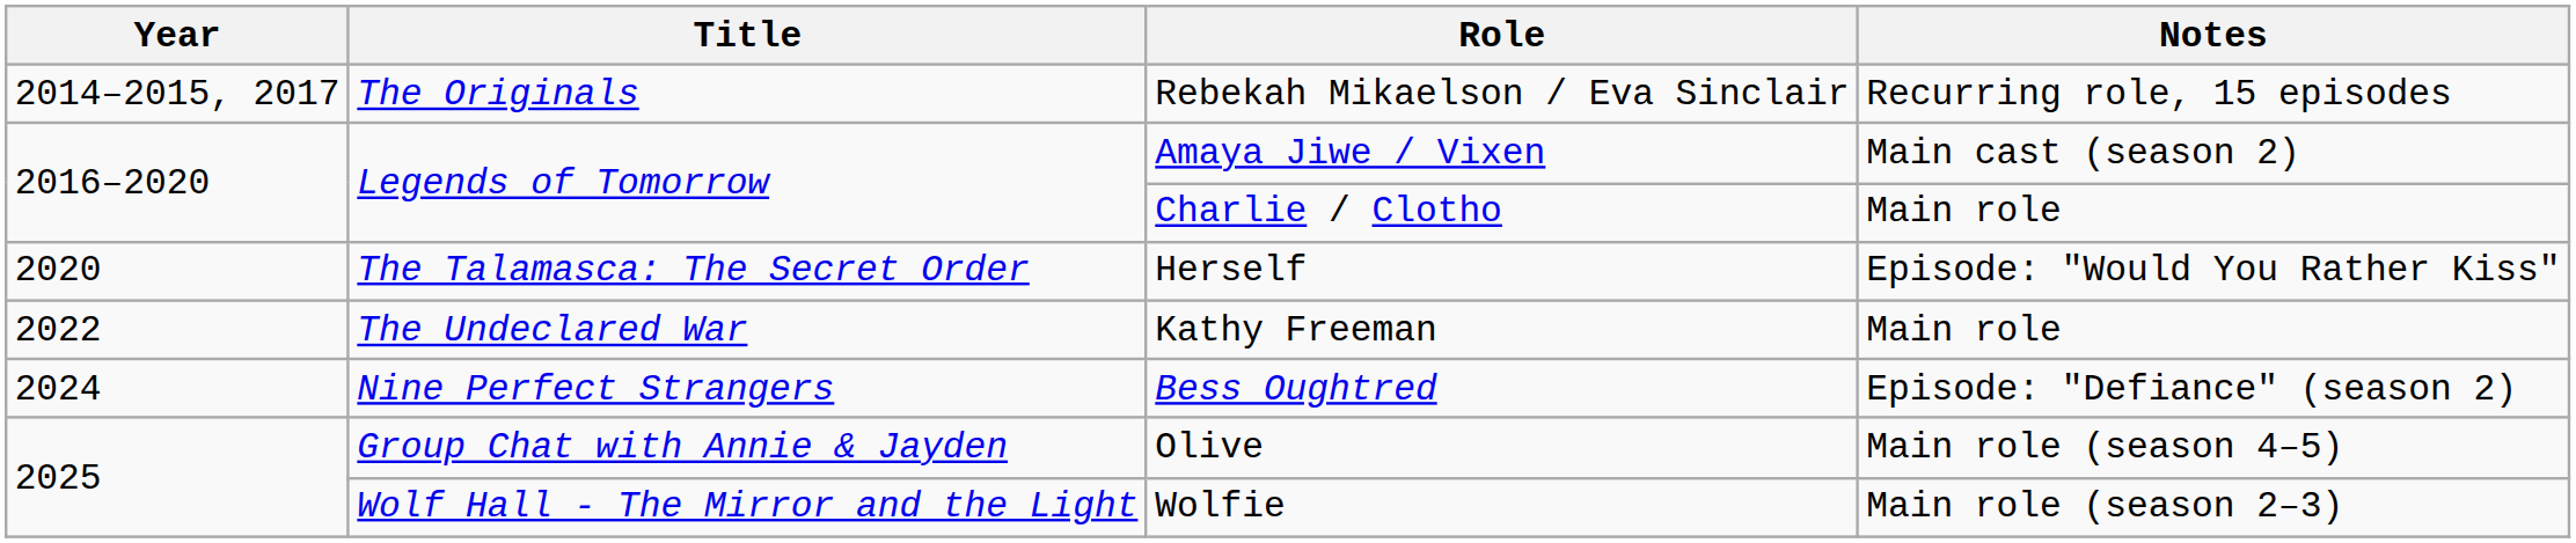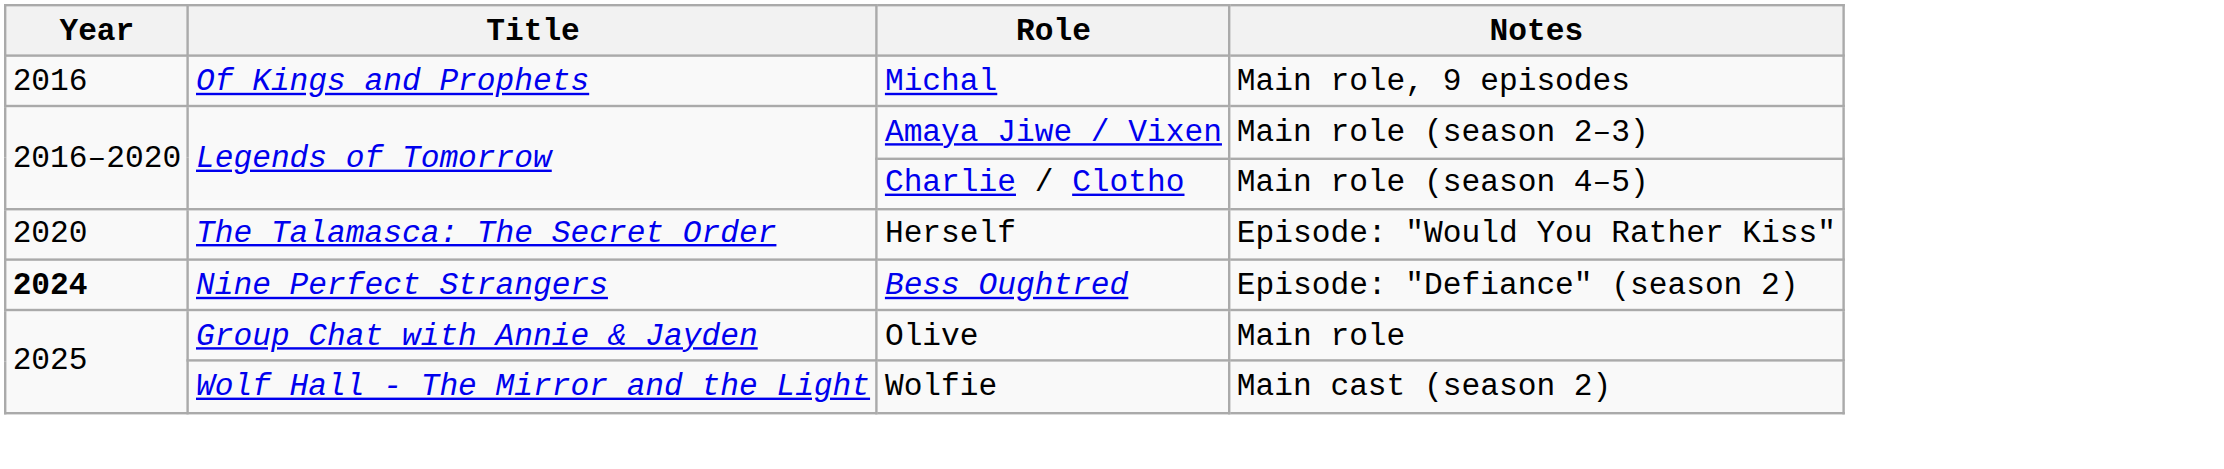 <table class="wikitable sortable">
 <tr>
 <th>Year</th>
 <th>Title</th>
 <th>Role</th>
 <th class="unsortable">Notes</th>
 </tr>
 <tr>
-<td>2014–2015, 2017</td>
-<td><em><a href='#'>The Originals</a></em></td>
-<td>Rebekah Mikaelson / Eva Sinclair</td>
-<td>Recurring role, 15 episodes</td>
+<td>2016</td>
+<td><em><a href='#'>Of Kings and Prophets</a></em></td>
+<td><a href='#'>Michal</a></td>
+<td>Main role, 9 episodes</td>
 </tr>
 <tr>
 <td rowspan="2">2016–2020</td>
 <td rowspan="2"><em><a href='#'>Legends of Tomorrow</a></em></td>
 <td><a href='#'>Amaya Jiwe / Vixen</a></td>
-<td>Main cast (season 2)</td>
+<td>Main role (season 2–3)</td>
 </tr>
 <tr>
 <td><a href='#'>Charlie</a> / <a href='#'>Clotho</a></td>
-<td>Main role</td>
+<td>Main role (season 4–5)</td>
 </tr>
 <tr>
 <td>2020</td>
 <td><em><a href='#'>The Talamasca: The Secret Order</a></em></td>
 <td>Herself</td>
 <td>Episode: "Would You Rather Kiss"</td>
 </tr>
 <tr>
-<td>2022</td>
-<td><em><a href='#'>The Undeclared War</a></em></td>
-<td>Kathy Freeman</td>
-<td>Main role</td>
-</tr>
-<tr>
-<td>2024</td>
+<td><strong>2024</strong></td>
 <td><em><a href='#'>Nine Perfect Strangers</a></em></td>
 <td><em><a href='#'>Bess Oughtred</a></em></td>
 <td>Episode: "Defiance" (season 2)</td>
 </tr>
 <tr>
 <td rowspan="2">2025</td>
 <td><em><a href='#'>Group Chat with Annie & Jayden</a></em></td>
 <td>Olive</td>
-<td>Main role (season 4–5)</td>
+<td>Main role</td>
 </tr>
 <tr>
 <td><em><a href='#'>Wolf Hall - The Mirror and the Light</a></em></td>
 <td>Wolfie</td>
-<td>Main role (season 2–3)</td>
+<td>Main cast (season 2)</td>
 </tr>
 </table>
